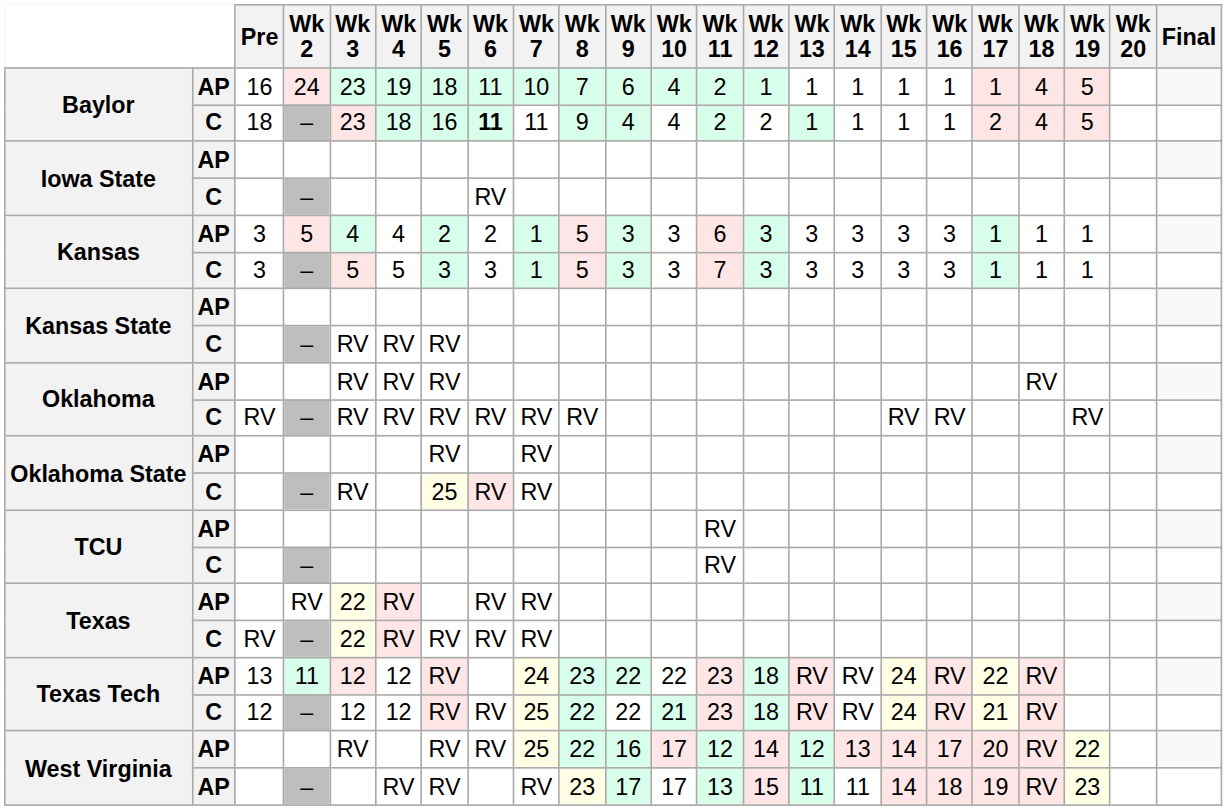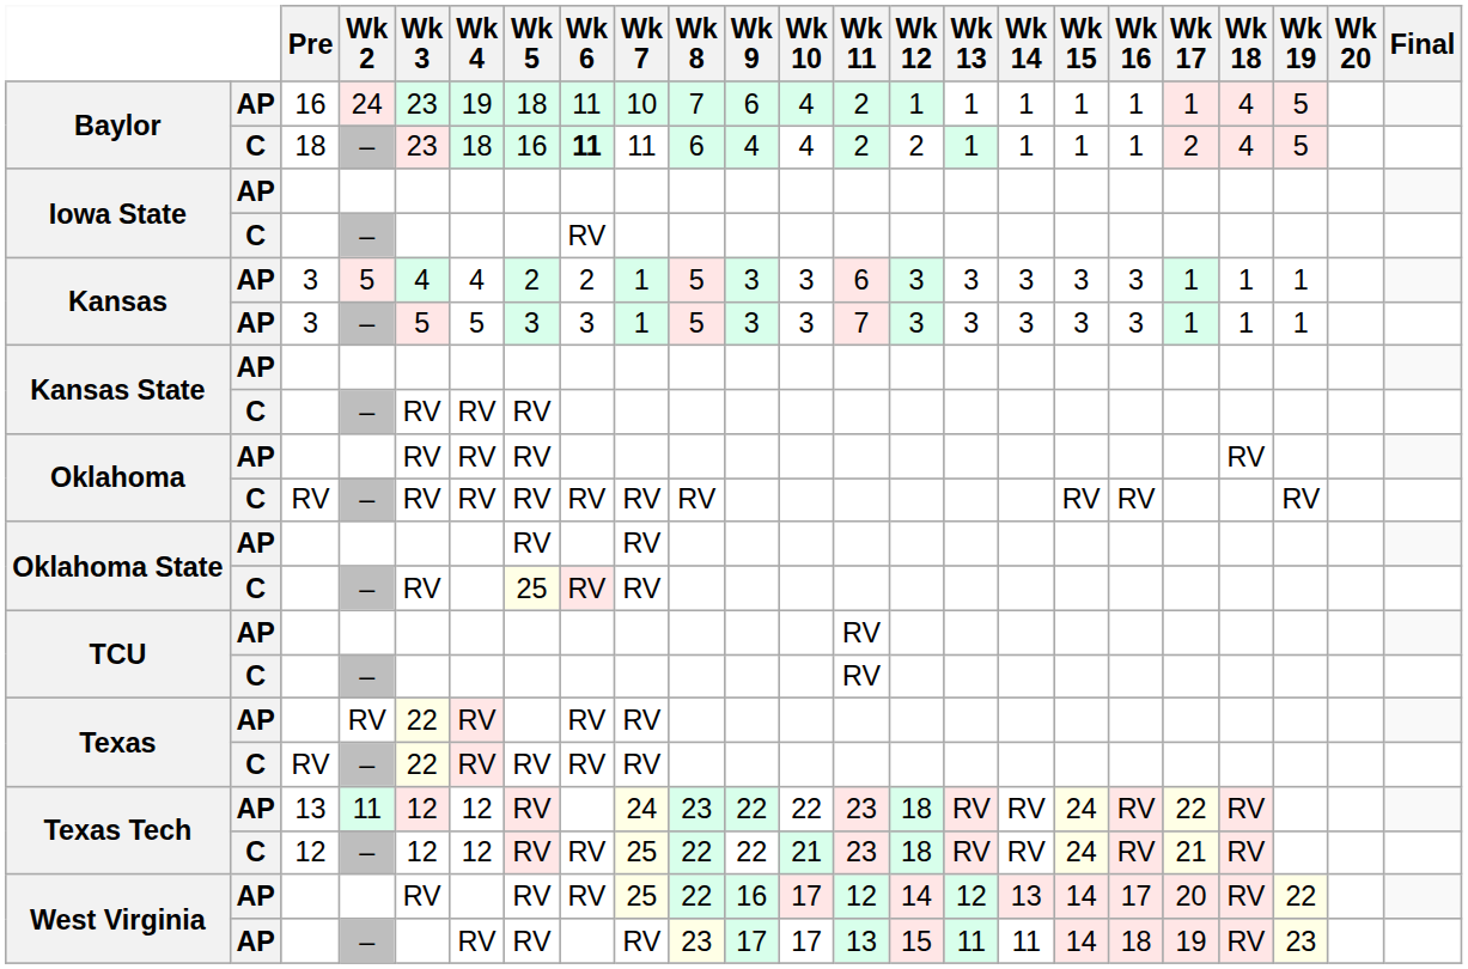 <table class="wikitable" style="white-space:nowrap;font-size:90%;">
 <tr>
 <th colspan=2 style="background:white; border-top-style:hidden; border-left-style:hidden;"> </th>
 <th>Pre</th>
 <th>Wk<br>2</th>
 <th>Wk<br>3</th>
 <th>Wk<br>4</th>
 <th>Wk<br>5</th>
 <th>Wk<br>6</th>
 <th>Wk<br>7</th>
 <th>Wk<br>8</th>
 <th>Wk<br>9</th>
 <th>Wk<br>10</th>
 <th>Wk<br>11</th>
 <th>Wk<br>12</th>
 <th>Wk<br>13</th>
 <th>Wk<br>14</th>
 <th>Wk<br>15</th>
 <th>Wk<br>16</th>
 <th>Wk<br>17</th>
 <th>Wk<br>18</th>
 <th>Wk<br>19</th>
 <th>Wk<br>20</th>
 <th>Final</th>
 </tr>
 <tr style="text-align:center;">
 <th rowspan=2 style=>Baylor</th>
 <th>AP</th>
 <td style="background:#FFF;">16</td>
 <td style="background:#FFE6E6;">24</td>
 <td style="background:#D8FFEB;">23</td>
 <td style="background:#D8FFEB;">19</td>
 <td style="background:#D8FFEB;">18</td>
 <td style="background:#D8FFEB;">11</td>
 <td style="background:#D8FFEB;">10</td>
 <td style="background:#D8FFEB;">7</td>
 <td style="background:#D8FFEB;">6</td>
 <td style="background:#D8FFEB;">4</td>
 <td style="background:#D8FFEB;">2</td>
 <td style="background:#D8FFEB;">1</td>
 <td style="background:#FFF;">1</td>
 <td style="background:#FFF;">1</td>
 <td style="background:#FFF;">1</td>
 <td style="background:#FFF;">1</td>
 <td style="background:#FFE6E6;">1</td>
 <td style="background:#FFE6E6;">4</td>
 <td style="background:#FFE6E6;">5</td>
 <td style="background:#FFF;"></td>
 </tr>
 <tr style="text-align:center;">
 <th>C</th>
 <td style="background:#FFF;">18</td>
 <td style="background:#BEBEBE;">–</td>
 <td style="background:#FFE6E6;">23</td>
 <td style="background:#D8FFEB;">18</td>
 <td style="background:#D8FFEB;">16</td>
 <td style="background:#D8FFEB;"><strong>11</strong></td>
 <td style="background:#FFF;">11</td>
-<td style="background:#D8FFEB;">9</td>
+<td style="background:#D8FFEB;">6</td>
 <td style="background:#D8FFEB;">4</td>
 <td style="background:#FFF;">4</td>
 <td style="background:#D8FFEB;">2</td>
 <td style="background:#FFF;">2</td>
 <td style="background:#D8FFEB;">1</td>
 <td style="background:#FFF;">1</td>
 <td style="background:#FFF;">1</td>
 <td style="background:#FFF;">1</td>
 <td style="background:#FFE6E6;">2</td>
 <td style="background:#FFE6E6;">4</td>
 <td style="background:#FFE6E6;">5</td>
 <td style="background:#FFF;"></td>
 <td style="background:#FFF;"></td>
 </tr>
 <tr style="text-align:center;">
 <th rowspan=2 style=>Iowa State</th>
 <th>AP</th>
 <td style="background:#FFF;"></td>
 <td style="background:#FFF;"></td>
 <td style="background:#FFF;"></td>
 <td style="background:#FFF;"></td>
 <td style="background:#FFF;"></td>
 <td style="background:#FFF;"></td>
 <td style="background:#FFF;"></td>
 <td style="background:#FFF;"></td>
 <td style="background:#FFF;"></td>
 <td style="background:#FFF;"></td>
 <td style="background:#FFF;"></td>
 <td style="background:#FFF;"></td>
 <td style="background:#FFF;"></td>
 <td style="background:#FFF;"></td>
 <td style="background:#FFF;"></td>
 <td style="background:#FFF;"></td>
 <td style="background:#FFF;"></td>
 <td style="background:#FFF;"></td>
 <td style="background:#FFF;"></td>
 <td style="background:#FFF;"></td>
 </tr>
 <tr style="text-align:center;">
 <th>C</th>
 <td style="background:#FFF;"></td>
 <td style="background:#BEBEBE;">–</td>
 <td style="background:#FFF;"></td>
 <td style="background:#FFF;"></td>
 <td style="background:#FFF;"></td>
 <td style="background:#FFF;">RV</td>
 <td style="background:#FFF;"></td>
 <td style="background:#FFF;"></td>
 <td style="background:#FFF;"></td>
 <td style="background:#FFF;"></td>
 <td style="background:#FFF;"></td>
 <td style="background:#FFF;"></td>
 <td style="background:#FFF;"></td>
 <td style="background:#FFF;"></td>
 <td style="background:#FFF;"></td>
 <td style="background:#FFF;"></td>
 <td style="background:#FFF;"></td>
 <td style="background:#FFF;"></td>
 <td style="background:#FFF;"></td>
 <td style="background:#FFF;"></td>
 <td style="background:#FFF;"></td>
 </tr>
 <tr style="text-align:center;">
 <th rowspan=2 style=>Kansas</th>
 <th>AP</th>
 <td style="background:#FFF;">3</td>
 <td style="background:#FFE6E6;">5</td>
 <td style="background:#D8FFEB;">4</td>
 <td style="background:#FFF;">4</td>
 <td style="background:#D8FFEB;">2</td>
 <td style="background:#FFF;">2</td>
 <td style="background:#D8FFEB;">1</td>
 <td style="background:#FFE6E6;">5</td>
 <td style="background:#D8FFEB;">3</td>
 <td style="background:#FFF;">3</td>
 <td style="background:#FFE6E6;">6</td>
 <td style="background:#D8FFEB;">3</td>
 <td style="background:#FFF;">3</td>
 <td style="background:#FFF;">3</td>
 <td style="background:#FFF;">3</td>
 <td style="background:#FFF;">3</td>
 <td style="background:#D8FFEB;">1</td>
 <td style="background:#FFF;">1</td>
 <td style="background:#FFF;">1</td>
 <td style="background:#FFF;"></td>
 </tr>
 <tr style="text-align:center;">
-<th>C</th>
+<th>AP</th>
 <td style="background:#FFF;">3</td>
 <td style="background:#BEBEBE;">–</td>
 <td style="background:#FFE6E6;">5</td>
 <td style="background:#FFF;">5</td>
 <td style="background:#D8FFEB;">3</td>
 <td style="background:#FFF;">3</td>
 <td style="background:#D8FFEB;">1</td>
 <td style="background:#FFE6E6;">5</td>
 <td style="background:#D8FFEB;">3</td>
 <td style="background:#FFF;">3</td>
 <td style="background:#FFE6E6;">7</td>
 <td style="background:#D8FFEB;">3</td>
 <td style="background:#FFF;">3</td>
 <td style="background:#FFF;">3</td>
 <td style="background:#FFF;">3</td>
 <td style="background:#FFF;">3</td>
 <td style="background:#D8FFEB;">1</td>
 <td style="background:#FFF;">1</td>
 <td style="background:#FFF;">1</td>
 <td style="background:#FFF;"></td>
 <td style="background:#FFF;"></td>
 </tr>
 <tr style="text-align:center;">
 <th rowspan=2 style=>Kansas State</th>
 <th>AP</th>
 <td style="background:#FFF;"></td>
 <td style="background:#FFF;"></td>
 <td style="background:#FFF;"></td>
 <td style="background:#FFF;"></td>
 <td style="background:#FFF;"></td>
 <td style="background:#FFF;"></td>
 <td style="background:#FFF;"></td>
 <td style="background:#FFF;"></td>
 <td style="background:#FFF;"></td>
 <td style="background:#FFF;"></td>
 <td style="background:#FFF;"></td>
 <td style="background:#FFF;"></td>
 <td style="background:#FFF;"></td>
 <td style="background:#FFF;"></td>
 <td style="background:#FFF;"></td>
 <td style="background:#FFF;"></td>
 <td style="background:#FFF;"></td>
 <td style="background:#FFF;"></td>
 <td style="background:#FFF;"></td>
 <td style="background:#FFF;"></td>
 </tr>
 <tr style="text-align:center;">
 <th>C</th>
 <td style="background:#FFF;"></td>
 <td style="background:#BEBEBE;">–</td>
 <td style="background:#FFF;">RV</td>
 <td style="background:#FFF;">RV</td>
 <td style="background:#FFF;">RV</td>
 <td style="background:#FFF;"></td>
 <td style="background:#FFF;"></td>
 <td style="background:#FFF;"></td>
 <td style="background:#FFF;"></td>
 <td style="background:#FFF;"></td>
 <td style="background:#FFF;"></td>
 <td style="background:#FFF;"></td>
 <td style="background:#FFF;"></td>
 <td style="background:#FFF;"></td>
 <td style="background:#FFF;"></td>
 <td style="background:#FFF;"></td>
 <td style="background:#FFF;"></td>
 <td style="background:#FFF;"></td>
 <td style="background:#FFF;"></td>
 <td style="background:#FFF;"></td>
 <td style="background:#FFF;"></td>
 </tr>
 <tr style="text-align:center;">
 <th rowspan=2 style=>Oklahoma</th>
 <th>AP</th>
 <td style="background:#FFF;"></td>
 <td style="background:#FFF;"></td>
 <td style="background:#FFF;">RV</td>
 <td style="background:#FFF;">RV</td>
 <td style="background:#FFF;">RV</td>
 <td style="background:#FFF;"></td>
 <td style="background:#FFF;"></td>
 <td style="background:#FFF;"></td>
 <td style="background:#FFF;"></td>
 <td style="background:#FFF;"></td>
 <td style="background:#FFF;"></td>
 <td style="background:#FFF;"></td>
 <td style="background:#FFF;"></td>
 <td style="background:#FFF;"></td>
 <td style="background:#FFF;"></td>
 <td style="background:#FFF;"></td>
 <td style="background:#FFF;"></td>
 <td style="background:#FFF;">RV</td>
 <td style="background:#FFF;"></td>
 <td style="background:#FFF;"></td>
 </tr>
 <tr style="text-align:center;">
 <th>C</th>
 <td style="background:#FFF;">RV</td>
 <td style="background:#BEBEBE;">–</td>
 <td style="background:#FFF;">RV</td>
 <td style="background:#FFF;">RV</td>
 <td style="background:#FFF;">RV</td>
 <td style="background:#FFF;">RV</td>
 <td style="background:#FFF;">RV</td>
 <td style="background:#FFF;">RV</td>
 <td style="background:#FFF;"></td>
 <td style="background:#FFF;"></td>
 <td style="background:#FFF;"></td>
 <td style="background:#FFF;"></td>
 <td style="background:#FFF;"></td>
 <td style="background:#FFF;"></td>
 <td style="background:#FFF;">RV</td>
 <td style="background:#FFF;">RV</td>
 <td style="background:#FFF;"></td>
 <td style="background:#FFF;"></td>
 <td style="background:#FFF;">RV</td>
 <td style="background:#FFF;"></td>
 <td style="background:#FFF;"></td>
 </tr>
 <tr style="text-align:center;">
 <th rowspan=2 style=>Oklahoma State</th>
 <th>AP</th>
 <td style="background:#FFF;"></td>
 <td style="background:#FFF;"></td>
 <td style="background:#FFF;"></td>
 <td style="background:#FFF;"></td>
 <td style="background:#FFF;">RV</td>
 <td style="background:#FFF;"></td>
 <td style="background:#FFF;">RV</td>
 <td style="background:#FFF;"></td>
 <td style="background:#FFF;"></td>
 <td style="background:#FFF;"></td>
 <td style="background:#FFF;"></td>
 <td style="background:#FFF;"></td>
 <td style="background:#FFF;"></td>
 <td style="background:#FFF;"></td>
 <td style="background:#FFF;"></td>
 <td style="background:#FFF;"></td>
 <td style="background:#FFF;"></td>
 <td style="background:#FFF;"></td>
 <td style="background:#FFF;"></td>
 <td style="background:#FFF;"></td>
 </tr>
 <tr style="text-align:center;">
 <th>C</th>
 <td style="background:#FFF;"></td>
 <td style="background:#BEBEBE;">–</td>
 <td style="background:#FFF;">RV</td>
 <td style="background:#FFF;"></td>
 <td style="background:#FFFFE6;">25</td>
 <td style="background:#FFE6E6;">RV</td>
 <td style="background:#FFF;">RV</td>
 <td style="background:#FFF;"></td>
 <td style="background:#FFF;"></td>
 <td style="background:#FFF;"></td>
 <td style="background:#FFF;"></td>
 <td style="background:#FFF;"></td>
 <td style="background:#FFF;"></td>
 <td style="background:#FFF;"></td>
 <td style="background:#FFF;"></td>
 <td style="background:#FFF;"></td>
 <td style="background:#FFF;"></td>
 <td style="background:#FFF;"></td>
 <td style="background:#FFF;"></td>
 <td style="background:#FFF;"></td>
 <td style="background:#FFF;"></td>
 </tr>
 <tr style="text-align:center;">
 <th rowspan=2 style=>TCU</th>
 <th>AP</th>
 <td style="background:#FFF;"></td>
 <td style="background:#FFF;"></td>
 <td style="background:#FFF;"></td>
 <td style="background:#FFF;"></td>
 <td style="background:#FFF;"></td>
 <td style="background:#FFF;"></td>
 <td style="background:#FFF;"></td>
 <td style="background:#FFF;"></td>
 <td style="background:#FFF;"></td>
 <td style="background:#FFF;"></td>
 <td style="background:#FFF;">RV</td>
 <td style="background:#FFF;"></td>
 <td style="background:#FFF;"></td>
 <td style="background:#FFF;"></td>
 <td style="background:#FFF;"></td>
 <td style="background:#FFF;"></td>
 <td style="background:#FFF;"></td>
 <td style="background:#FFF;"></td>
 <td style="background:#FFF;"></td>
 <td style="background:#FFF;"></td>
 </tr>
 <tr style="text-align:center;">
 <th>C</th>
 <td style="background:#FFF;"></td>
 <td style="background:#BEBEBE;">–</td>
 <td style="background:#FFF;"></td>
 <td style="background:#FFF;"></td>
 <td style="background:#FFF;"></td>
 <td style="background:#FFF;"></td>
 <td style="background:#FFF;"></td>
 <td style="background:#FFF;"></td>
 <td style="background:#FFF;"></td>
 <td style="background:#FFF;"></td>
 <td style="background:#FFF;">RV</td>
 <td style="background:#FFF;"></td>
 <td style="background:#FFF;"></td>
 <td style="background:#FFF;"></td>
 <td style="background:#FFF;"></td>
 <td style="background:#FFF;"></td>
 <td style="background:#FFF;"></td>
 <td style="background:#FFF;"></td>
 <td style="background:#FFF;"></td>
 <td style="background:#FFF;"></td>
 <td style="background:#FFF;"></td>
 </tr>
 <tr style="text-align:center;">
 <th rowspan=2 style=>Texas</th>
 <th>AP</th>
 <td style="background:#FFF;"></td>
 <td style="background:#FFF;">RV</td>
 <td style="background:#FFFFE6;">22</td>
 <td style="background:#FFE6E6;">RV</td>
 <td style="background:#FFF;"></td>
 <td style="background:#FFF;">RV</td>
 <td style="background:#FFF;">RV</td>
 <td style="background:#FFF;"></td>
 <td style="background:#FFF;"></td>
 <td style="background:#FFF;"></td>
 <td style="background:#FFF;"></td>
 <td style="background:#FFF;"></td>
 <td style="background:#FFF;"></td>
 <td style="background:#FFF;"></td>
 <td style="background:#FFF;"></td>
 <td style="background:#FFF;"></td>
 <td style="background:#FFF;"></td>
 <td style="background:#FFF;"></td>
 <td style="background:#FFF;"></td>
 <td style="background:#FFF;"></td>
 </tr>
 <tr style="text-align:center;">
 <th>C</th>
 <td style="background:#FFF;">RV</td>
 <td style="background:#BEBEBE;">–</td>
 <td style="background:#FFFFE6;">22</td>
 <td style="background:#FFE6E6;">RV</td>
 <td style="background:#FFF;">RV</td>
 <td style="background:#FFF;">RV</td>
 <td style="background:#FFF;">RV</td>
 <td style="background:#FFF;"></td>
 <td style="background:#FFF;"></td>
 <td style="background:#FFF;"></td>
 <td style="background:#FFF;"></td>
 <td style="background:#FFF;"></td>
 <td style="background:#FFF;"></td>
 <td style="background:#FFF;"></td>
 <td style="background:#FFF;"></td>
 <td style="background:#FFF;"></td>
 <td style="background:#FFF;"></td>
 <td style="background:#FFF;"></td>
 <td style="background:#FFF;"></td>
 <td style="background:#FFF;"></td>
 <td style="background:#FFF;"></td>
 </tr>
 <tr style="text-align:center;">
 <th rowspan=2 style=>Texas Tech</th>
 <th>AP</th>
 <td style="background:#FFF;">13</td>
 <td style="background:#D8FFEB;">11</td>
 <td style="background:#FFE6E6;">12</td>
 <td style="background:#FFF;">12</td>
 <td style="background:#FFE6E6;">RV</td>
 <td style="background:#FFF;"></td>
 <td style="background:#FFFFE6;">24</td>
 <td style="background:#D8FFEB;">23</td>
 <td style="background:#D8FFEB;">22</td>
 <td style="background:#FFF;">22</td>
 <td style="background:#FFE6E6;">23</td>
 <td style="background:#D8FFEB;">18</td>
 <td style="background:#FFE6E6;">RV</td>
 <td style="background:#FFF;">RV</td>
 <td style="background:#FFFFE6;">24</td>
 <td style="background:#FFE6E6;">RV</td>
 <td style="background:#FFFFE6;">22</td>
 <td style="background:#FFE6E6;">RV</td>
 <td style="background:#FFF;"></td>
 <td style="background:#FFF;"></td>
 </tr>
 <tr style="text-align:center;">
 <th>C</th>
 <td style="background:#FFF;">12</td>
 <td style="background:#BEBEBE;">–</td>
 <td style="background:#FFF;">12</td>
 <td style="background:#FFF;">12</td>
 <td style="background:#FFE6E6;">RV</td>
 <td style="background:#FFF;">RV</td>
 <td style="background:#FFFFE6;">25</td>
 <td style="background:#D8FFEB;">22</td>
 <td style="background:#FFF;">22</td>
 <td style="background:#D8FFEB;">21</td>
 <td style="background:#FFE6E6;">23</td>
 <td style="background:#D8FFEB;">18</td>
 <td style="background:#FFE6E6;">RV</td>
 <td style="background:#FFF;">RV</td>
 <td style="background:#FFFFE6;">24</td>
 <td style="background:#FFE6E6;">RV</td>
 <td style="background:#FFFFE6;">21</td>
 <td style="background:#FFE6E6;">RV</td>
 <td style="background:#FFF;"></td>
 <td style="background:#FFF;"></td>
 <td style="background:#FFF;"></td>
 </tr>
 <tr style="text-align:center;">
 <th rowspan=2 style=>West Virginia</th>
 <th>AP</th>
 <td style="background:#FFF;"></td>
 <td style="background:#FFF;"></td>
 <td style="background:#FFF;">RV</td>
 <td style="background:#FFF;"></td>
 <td style="background:#FFF;">RV</td>
 <td style="background:#FFF;">RV</td>
 <td style="background:#FFFFE6;">25</td>
 <td style="background:#D8FFEB;">22</td>
 <td style="background:#D8FFEB;">16</td>
 <td style="background:#FFE6E6;">17</td>
 <td style="background:#D8FFEB;">12</td>
 <td style="background:#FFE6E6;">14</td>
 <td style="background:#D8FFEB;">12</td>
 <td style="background:#FFE6E6;">13</td>
 <td style="background:#FFE6E6;">14</td>
 <td style="background:#FFE6E6;">17</td>
 <td style="background:#FFE6E6;">20</td>
 <td style="background:#FFE6E6;">RV</td>
 <td style="background:#FFFFE6;">22</td>
 <td style="background:#FFF;"></td>
 </tr>
 <tr style="text-align:center;">
 <th>AP</th>
 <td style="background:#FFF;"></td>
 <td style="background:#BEBEBE;">–</td>
 <td style="background:#FFF;"></td>
 <td style="background:#FFF;">RV</td>
 <td style="background:#FFF;">RV</td>
 <td style="background:#FFF;"></td>
 <td style="background:#FFF;">RV</td>
 <td style="background:#FFFFE6;">23</td>
 <td style="background:#D8FFEB;">17</td>
 <td style="background:#FFF;">17</td>
 <td style="background:#D8FFEB;">13</td>
 <td style="background:#FFE6E6;">15</td>
 <td style="background:#D8FFEB;">11</td>
 <td style="background:#FFF;">11</td>
 <td style="background:#FFE6E6;">14</td>
 <td style="background:#FFE6E6;">18</td>
 <td style="background:#FFE6E6;">19</td>
 <td style="background:#FFE6E6;">RV</td>
 <td style="background:#FFFFE6;">23</td>
 <td style="background:#FFF;"></td>
 <td style="background:#FFF;"></td>
 </tr>
 </table>
